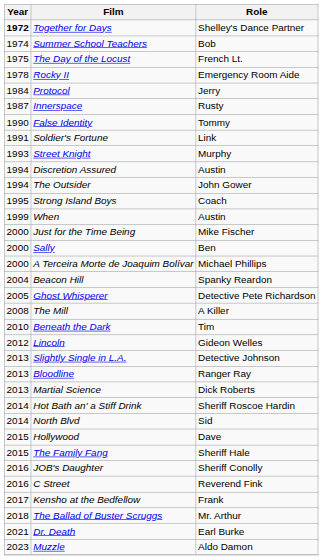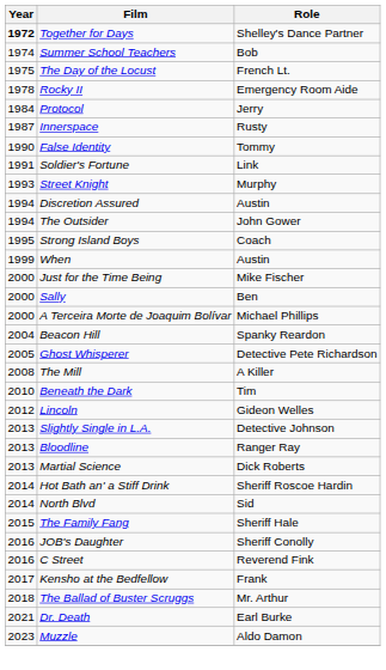 <table class="wikitable sortable" style=text-align:left>
 <tr>
 <th scope="col">Year</th>
 <th scope="col">Film</th>
 <th scope="col">Role</th>
 </tr>
 <tr>
 <td><strong>1972</strong></td>
 <td><em><a href='#'>Together for Days</a></em></td>
 <td>Shelley's Dance Partner</td>
 </tr>
 <tr>
 <td>1974</td>
 <td><em><a href='#'>Summer School Teachers</a></em></td>
 <td>Bob</td>
 </tr>
 <tr>
 <td>1975</td>
 <td><em><a href='#'>The Day of the Locust</a></em></td>
 <td>French Lt.</td>
 </tr>
 <tr>
 <td>1978</td>
 <td><em><a href='#'>Rocky II</a></em></td>
 <td>Emergency Room Aide</td>
 </tr>
 <tr>
 <td>1984</td>
 <td><em><a href='#'>Protocol</a></em></td>
 <td>Jerry</td>
 </tr>
 <tr>
 <td>1987</td>
 <td><em><a href='#'>Innerspace</a></em></td>
 <td>Rusty</td>
 </tr>
 <tr>
 <td>1990</td>
 <td><em><a href='#'>False Identity</a></em></td>
 <td>Tommy</td>
 </tr>
 <tr>
 <td>1991</td>
 <td><em>Soldier's Fortune</em></td>
 <td>Link</td>
 </tr>
 <tr>
 <td>1993</td>
 <td><em><a href='#'>Street Knight</a></em></td>
 <td>Murphy</td>
 </tr>
 <tr>
 <td>1994</td>
 <td><em>Discretion Assured</em></td>
 <td>Austin</td>
 </tr>
 <tr>
 <td>1994</td>
 <td><em>The Outsider</em></td>
 <td>John Gower</td>
 </tr>
 <tr>
 <td>1995</td>
 <td><em>Strong Island Boys</em></td>
 <td>Coach</td>
 </tr>
 <tr>
 <td>1999</td>
 <td><em>When</em></td>
 <td>Austin</td>
 </tr>
 <tr>
 <td>2000</td>
 <td><em>Just for the Time Being</em></td>
 <td>Mike Fischer</td>
 </tr>
 <tr>
 <td>2000</td>
 <td><em><a href='#'>Sally</a></em></td>
 <td>Ben</td>
 </tr>
 <tr>
 <td>2000</td>
 <td><em>A Terceira Morte de Joaquim Bolívar</em></td>
 <td>Michael Phillips</td>
 </tr>
 <tr>
 <td>2004</td>
 <td><em>Beacon Hill</em></td>
 <td>Spanky Reardon</td>
 </tr>
 <tr>
 <td>2005</td>
 <td><em><a href='#'>Ghost Whisperer</a></em></td>
 <td>Detective Pete Richardson</td>
 </tr>
 <tr>
 <td>2008</td>
 <td><em>The Mill</em></td>
 <td>A Killer</td>
 </tr>
 <tr>
 <td>2010</td>
 <td><em><a href='#'>Beneath the Dark</a></em></td>
 <td>Tim</td>
 </tr>
 <tr>
 <td>2012</td>
 <td><em><a href='#'>Lincoln</a></em></td>
 <td>Gideon Welles</td>
 </tr>
 <tr>
 <td>2013</td>
 <td><em><a href='#'>Slightly Single in L.A.</a></em></td>
 <td>Detective Johnson</td>
 </tr>
 <tr>
 <td>2013</td>
 <td><em><a href='#'>Bloodline</a></em></td>
 <td>Ranger Ray</td>
 </tr>
 <tr>
 <td>2013</td>
 <td><em>Martial Science</em></td>
 <td>Dick Roberts</td>
 </tr>
 <tr>
 <td>2014</td>
 <td><em>Hot Bath an' a Stiff Drink</em></td>
 <td>Sheriff Roscoe Hardin</td>
 </tr>
 <tr>
 <td>2014</td>
 <td><em>North Blvd</em></td>
 <td>Sid</td>
 </tr>
 <tr>
 <td>2015</td>
-<td><em>Hollywood</em></td>
-<td>Dave</td>
-</tr>
-<tr>
-<td>2015</td>
 <td><em><a href='#'>The Family Fang</a></em></td>
 <td>Sheriff Hale</td>
 </tr>
 <tr>
 <td>2016</td>
 <td><em>JOB's Daughter</em></td>
 <td>Sheriff Conolly</td>
 </tr>
 <tr>
 <td>2016</td>
 <td><em>C Street</em></td>
 <td>Reverend Fink</td>
 </tr>
 <tr>
 <td>2017</td>
 <td><em>Kensho at the Bedfellow</em></td>
 <td>Frank</td>
 </tr>
 <tr>
 <td>2018</td>
 <td><em><a href='#'>The Ballad of Buster Scruggs</a></em></td>
 <td>Mr. Arthur</td>
 </tr>
 <tr>
 <td>2021</td>
 <td><em><a href='#'>Dr. Death</a></em></td>
 <td>Earl Burke</td>
 </tr>
 <tr>
 <td>2023</td>
 <td><em><a href='#'>Muzzle</a></em></td>
 <td>Aldo Damon</td>
 </tr>
 <tr>
 </tr>
 </table>
